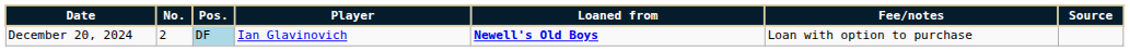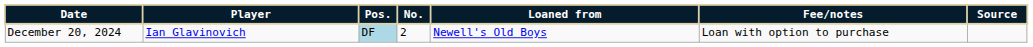 <table class="wikitable sortable" style="width:90%; text-align:center; font-size:95%; text-align:left;">
 <tr>
 <th style="background:#041C2C; color:#FFFFFF; border:2px solid #DFD1A7; width:125px;">Date</th>
+<th style="background:#041C2C; color:#FFFFFF; border:2px solid #DFD1A7; width:200px;">Player</th>
+<th style="background:#041C2C; color:#FFFFFF; border:2px solid #DFD1A7; width:25px;">Pos.</th>
 <th style="background:#041C2C; color:#FFFFFF; border:2px solid #DFD1A7; width:25px;">No.</th>
-<th style="background:#041C2C; color:#FFFFFF; border:2px solid #DFD1A7; width:25px;">Pos.</th>
-<th style="background:#041C2C; color:#FFFFFF; border:2px solid #DFD1A7; width:200px;">Player</th>
 <th style="background:#041C2C; color:#FFFFFF; border:2px solid #DFD1A7; width:250px;">Loaned from</th>
 <th style="background:#041C2C; color:#FFFFFF; border:2px solid #DFD1A7; width:250px;">Fee/notes</th>
 <th style="background:#041C2C; color:#FFFFFF; border:2px solid #DFD1A7; width:50px;">Source</th>
 </tr>
 <tr>
 <td>December 20, 2024</td>
+<td> <a href='#'>Ian Glavinovich</a></td>
+<td style="background: lightblue;">DF</td>
 <td>2</td>
-<td style="background: lightblue;">DF</td>
-<td> <a href='#'>Ian Glavinovich</a></td>
-<td><strong> <a href='#'>Newell's Old Boys</a></strong></td>
+<td> <a href='#'>Newell's Old Boys</a></td>
 <td>Loan with option to purchase</td>
 <td></td>
 </tr>
 </table>
